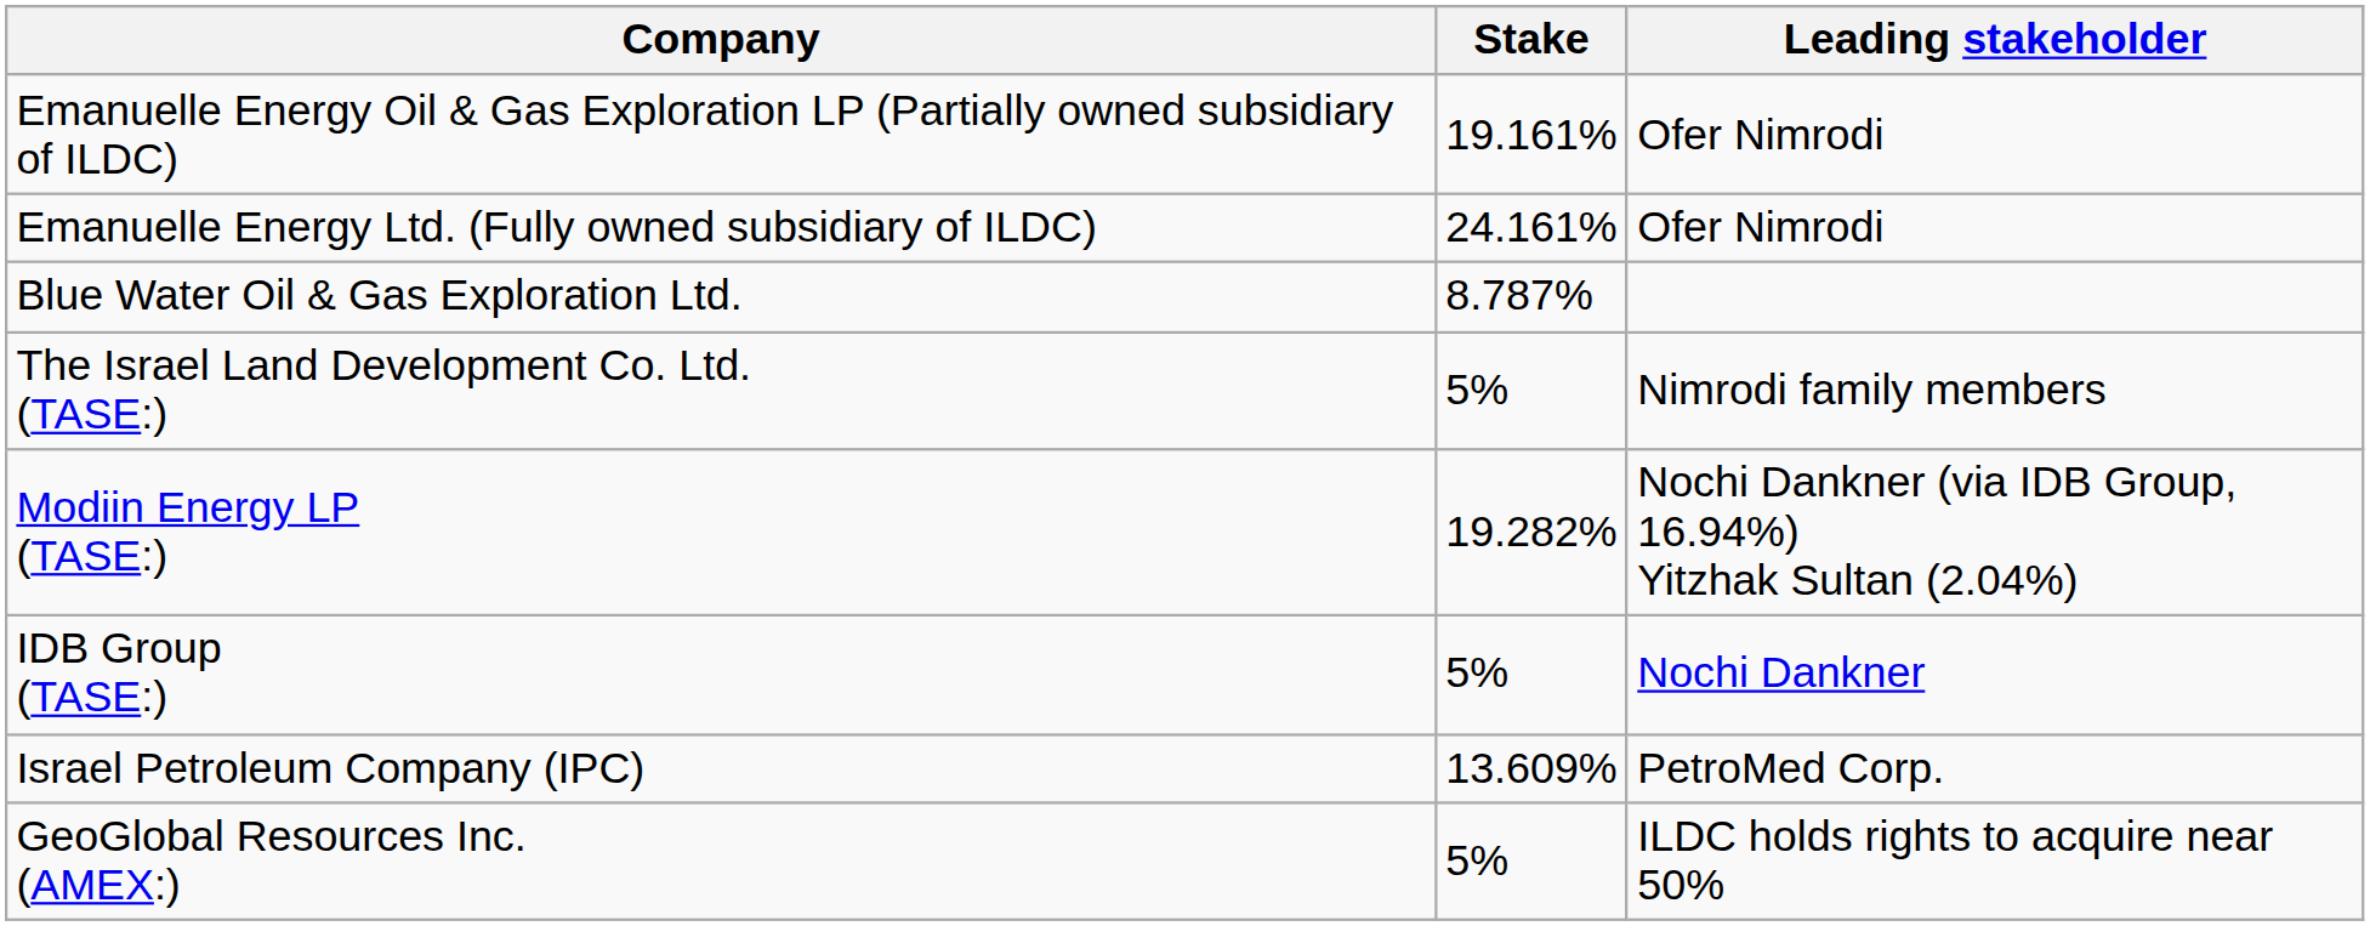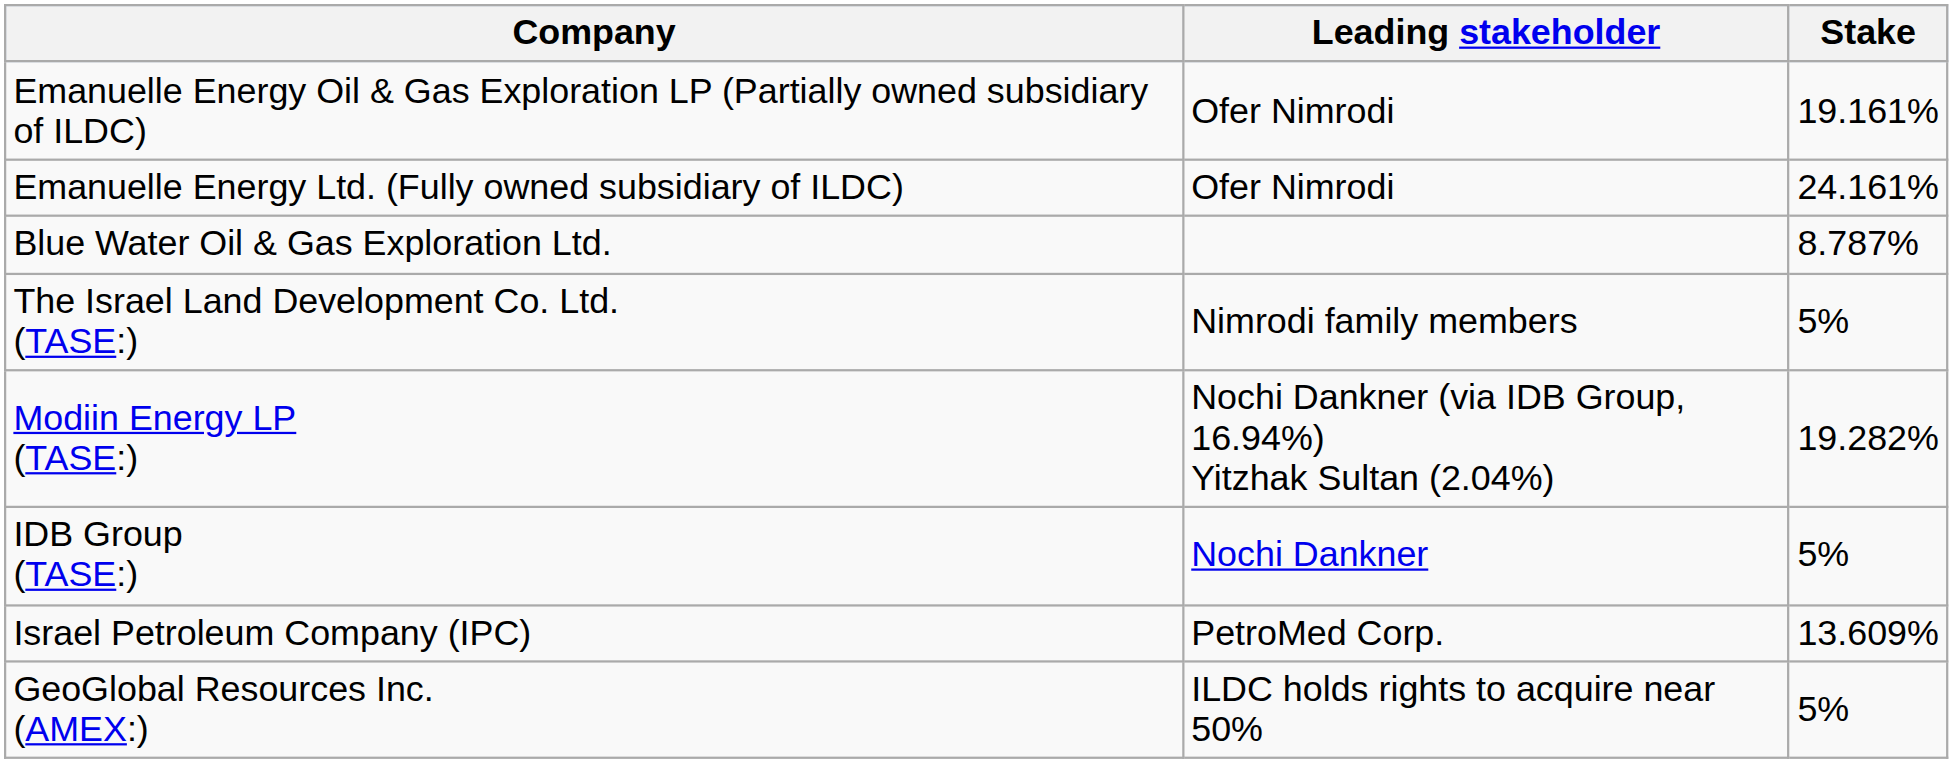 <table class="wikitable sortable">
 <tr style="background:#b0c4de; text-align:center;">
 <th>Company</th>
+<th>Leading <a href='#'>stakeholder</a></th>
 <th>Stake</th>
-<th>Leading <a href='#'>stakeholder</a></th>
 </tr>
 <tr>
 <td>Emanuelle Energy Oil & Gas Exploration LP (Partially owned subsidiary of ILDC)</td>
+<td>Ofer Nimrodi</td>
 <td>19.161%</td>
-<td>Ofer Nimrodi</td>
 </tr>
 <tr>
 <td>Emanuelle Energy Ltd. (Fully owned subsidiary of ILDC)</td>
+<td>Ofer Nimrodi</td>
 <td>24.161%</td>
-<td>Ofer Nimrodi</td>
 </tr>
 <tr>
 <td>Blue Water Oil & Gas Exploration Ltd.<br></td>
+<td></td>
 <td>8.787%</td>
-<td></td>
 </tr>
 <tr>
 <td>The Israel Land Development Co. Ltd.<br>(<a href='#'>TASE</a>:)</td>
+<td>Nimrodi family members</td>
 <td>5%</td>
-<td>Nimrodi family members</td>
 </tr>
 <tr>
 <td><a href='#'>Modiin Energy LP</a><br>(<a href='#'>TASE</a>:)</td>
+<td>Nochi Dankner (via IDB Group, 16.94%)<br> Yitzhak Sultan (2.04%)</td>
 <td>19.282%</td>
-<td>Nochi Dankner (via IDB Group, 16.94%)<br> Yitzhak Sultan (2.04%)</td>
 </tr>
 <tr>
 <td>IDB Group<br>(<a href='#'>TASE</a>:)</td>
+<td><a href='#'>Nochi Dankner</a></td>
 <td>5%</td>
-<td><a href='#'>Nochi Dankner</a></td>
 </tr>
 <tr>
 <td>Israel Petroleum Company (IPC)<br></td>
+<td>PetroMed Corp.</td>
 <td>13.609%</td>
-<td>PetroMed Corp.</td>
 </tr>
 <tr>
 <td>GeoGlobal Resources Inc.<br>(<a href='#'>AMEX</a>:)</td>
+<td>ILDC holds rights to acquire near 50%</td>
 <td>5%</td>
-<td>ILDC holds rights to acquire near 50%</td>
 </tr>
 </table>
